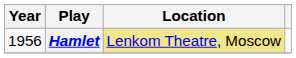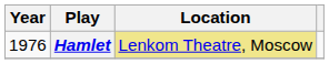 <table class="wikitable plainrowheaders sortable">
 <tr style="background:#ccc; text-align:center;">
 <th scope="col" class="unsortable">Year</th>
 <th scope="col" class="unsortable">Play</th>
 <th scope="col" class="unsortable">Location</th>
 <th scope="col" class="unsortable"></th>
 </tr>
 <tr>
-<td align="center">1956</td>
+<td align="center">1976</td>
 <th scope=row><em><a href='#'>Hamlet</a></em></th>
 <td style="background: khaki;"><a href='#'>Lenkom Theatre</a>, Moscow</td>
 <td style="text-align:center;"></td>
 </tr>
 <tr>
 </tr>
 </table>
